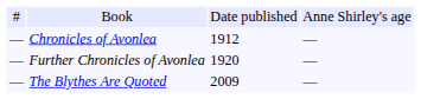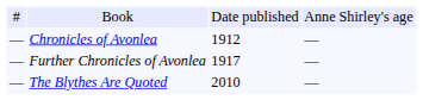 <table style="border:1px; border: thin solid white; background-color:#f7f8ff" cellpadding="2">
 <tr align="center" bgcolor="#e6e9ff">
 <td>#</td>
 <td>Book</td>
 <td>Date published</td>
 <td>Anne Shirley's age</td>
 </tr>
 <tr>
 <td>—</td>
 <td><em><a href='#'>Chronicles of Avonlea</a></em></td>
 <td>1912</td>
 <td>—</td>
 </tr>
 <tr>
 <td>—</td>
 <td><em>Further Chronicles of Avonlea</em></td>
-<td>1920</td>
+<td>1917</td>
 <td>—</td>
 </tr>
 <tr>
 <td>—</td>
 <td><em><a href='#'>The Blythes Are Quoted</a></em></td>
-<td>2009</td>
+<td>2010</td>
 <td>—</td>
 </tr>
 </table>
